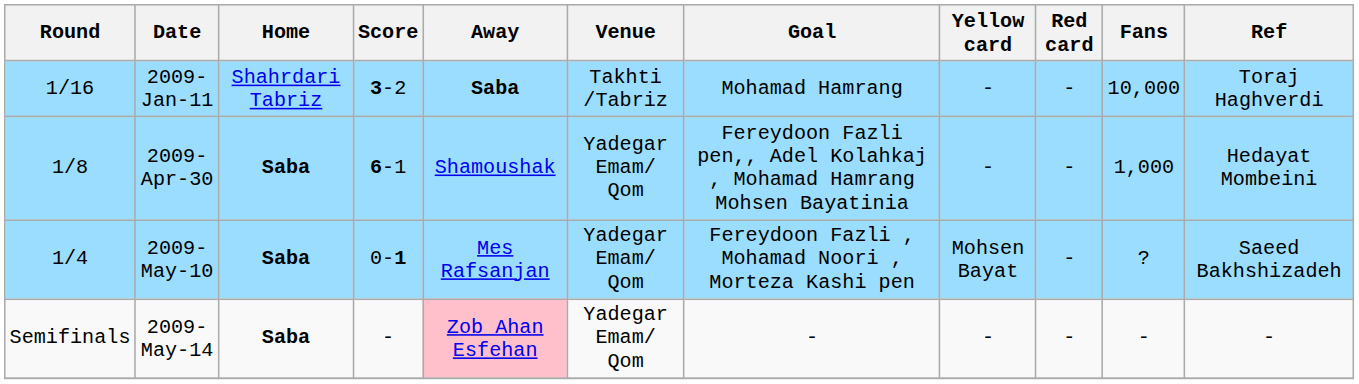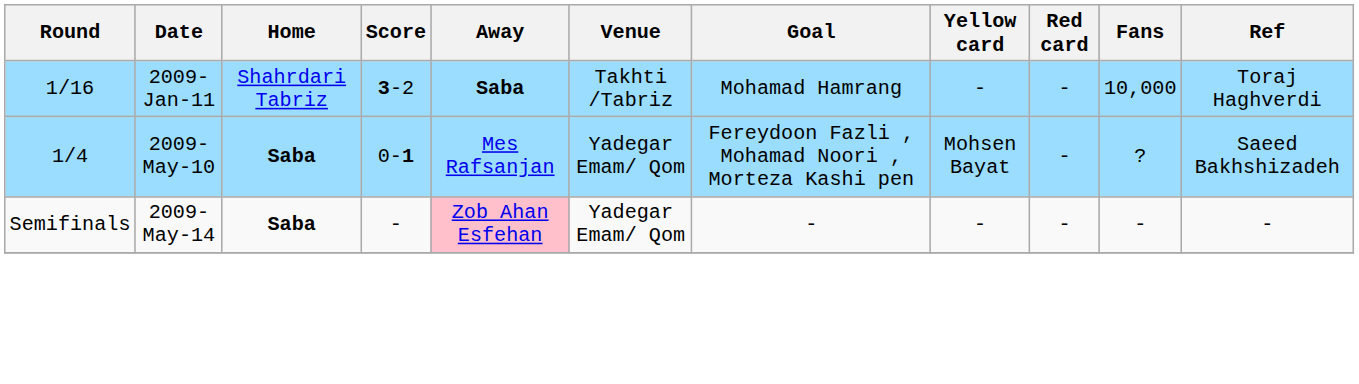 <table class="wikitable" style="text-align:center">
 <tr>
 <th>Round</th>
 <th>Date</th>
 <th>Home</th>
 <th>Score</th>
 <th>Away</th>
 <th>Venue</th>
 <th>Goal </th>
 <th>Yellow card </th>
 <th>Red card </th>
 <th>Fans</th>
 <th>Ref</th>
 </tr>
 <tr style="background:#9BDDFF;">
 <td>1/16</td>
 <td>2009-Jan-11</td>
 <td><a href='#'>Shahrdari Tabriz</a></td>
 <td><strong>3</strong>-2</td>
 <td><strong>Saba</strong></td>
 <td>Takhti /Tabriz</td>
 <td>Mohamad Hamrang </td>
 <td>-</td>
 <td>-</td>
 <td>10,000</td>
 <td>Toraj Haghverdi</td>
-</tr>
-<tr style="background:#9BDDFF;">
-<td>1/8</td>
-<td>2009-Apr-30</td>
-<td><strong>Saba</strong></td>
-<td><strong>6</strong>-1</td>
-<td><a href='#'>Shamoushak</a></td>
-<td>Yadegar Emam/ Qom</td>
-<td>Fereydoon Fazli pen,, Adel Kolahkaj , Mohamad Hamrang Mohsen Bayatinia </td>
-<td>-</td>
-<td>-</td>
-<td>1,000</td>
-<td>Hedayat Mombeini</td>
 </tr>
 <tr style="background:#9BDDFF;">
 <td>1/4</td>
 <td>2009-May-10</td>
 <td><strong>Saba</strong></td>
 <td>0-<strong>1</strong></td>
 <td><a href='#'>Mes Rafsanjan</a></td>
 <td>Yadegar Emam/ Qom</td>
 <td>Fereydoon Fazli , Mohamad Noori , Morteza Kashi pen</td>
 <td>Mohsen Bayat</td>
 <td>-</td>
 <td>?</td>
 <td>Saeed Bakhshizadeh</td>
 </tr>
 <tr>
 <td>Semifinals</td>
 <td>2009-May-14</td>
 <td><strong>Saba</strong></td>
 <td>-</td>
 <td style="background: pink;"><a href='#'>Zob Ahan Esfehan</a></td>
 <td>Yadegar Emam/ Qom</td>
 <td>-</td>
 <td>-</td>
 <td>-</td>
 <td>-</td>
 <td>-</td>
 </tr>
 <tr>
 </tr>
 </table>
